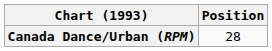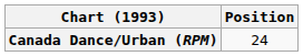 <table class="wikitable plainrowheaders">
 <tr>
 <th>Chart (1993)</th>
 <th>Position</th>
 </tr>
 <tr>
 <th scope="row">Canada Dance/Urban (<em>RPM</em>)</th>
-<td align="center">28</td>
+<td align="center">24</td>
 </tr>
 </table>
